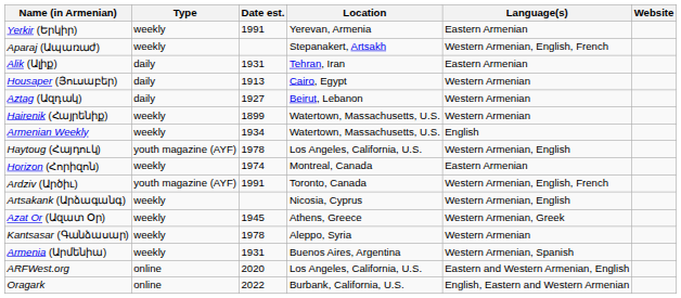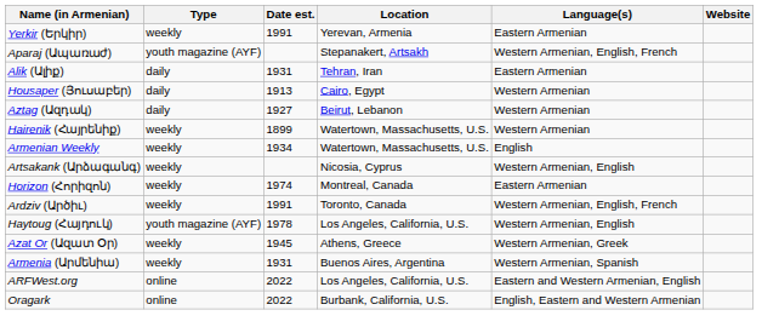 <table class="wikitable">
 <tr>
 <th>Name (in Armenian)</th>
 <th>Type</th>
 <th>Date est.</th>
 <th>Location</th>
 <th>Language(s)</th>
 <th>Website</th>
 </tr>
 <tr>
 <td><em><a href='#'>Yerkir</a></em> (Երկիր)</td>
 <td>weekly</td>
 <td>1991</td>
 <td> Yerevan, Armenia</td>
 <td>Eastern Armenian</td>
 <td></td>
 </tr>
 <tr>
 <td><em>Aparaj</em> (Ապառաժ)</td>
-<td>weekly</td>
+<td>youth magazine (AYF)</td>
 <td></td>
 <td> Stepanakert, <a href='#'>Artsakh</a></td>
 <td>Western Armenian, English, French</td>
 <td></td>
 </tr>
 <tr>
 <td><em><a href='#'>Alik</a></em> (Ալիք)</td>
 <td>daily</td>
 <td>1931</td>
 <td> <a href='#'>Tehran</a>, Iran</td>
 <td>Eastern Armenian</td>
 <td></td>
 </tr>
 <tr>
 <td><em><a href='#'>Housaper</a></em> (Յուսաբեր)</td>
 <td>daily</td>
 <td>1913</td>
 <td> <a href='#'>Cairo</a>, Egypt</td>
 <td>Western Armenian</td>
 <td></td>
 </tr>
 <tr>
 <td><em><a href='#'>Aztag</a></em> (Ազդակ)</td>
 <td>daily</td>
 <td>1927</td>
 <td> <a href='#'>Beirut</a>, Lebanon</td>
 <td>Western Armenian</td>
 <td></td>
 </tr>
 <tr>
 <td><em><a href='#'>Hairenik</a></em> (Հայրենիք)</td>
 <td>weekly</td>
 <td>1899</td>
 <td> Watertown, Massachusetts, U.S.</td>
 <td>Western Armenian</td>
 <td></td>
 </tr>
 <tr>
 <td><em><a href='#'>Armenian Weekly</a></em></td>
 <td>weekly</td>
 <td>1934</td>
 <td> Watertown, Massachusetts, U.S.</td>
 <td>English</td>
 <td></td>
 </tr>
 <tr>
-<td><em>Haytoug</em> (Հայդուկ)</td>
-<td>youth magazine (AYF)</td>
-<td>1978</td>
-<td> Los Angeles, California, U.S.</td>
+<td><em>Artsakank</em> (Արձագանգ)</td>
+<td>weekly</td>
+<td></td>
+<td> Nicosia, Cyprus</td>
 <td>Western Armenian, English</td>
 <td></td>
 </tr>
 <tr>
 <td><em><a href='#'>Horizon</a></em> (Հորիզոն)</td>
 <td>weekly</td>
 <td>1974</td>
 <td> Montreal, Canada</td>
 <td>Eastern Armenian</td>
 <td></td>
 </tr>
 <tr>
 <td><em>Ardziv</em> (Արծիւ)</td>
-<td>youth magazine (AYF)</td>
+<td>weekly</td>
 <td>1991</td>
 <td> Toronto, Canada</td>
 <td>Western Armenian, English, French</td>
 <td></td>
 </tr>
 <tr>
-<td><em>Artsakank</em> (Արձագանգ)</td>
-<td>weekly</td>
-<td></td>
-<td> Nicosia, Cyprus</td>
+<td><em>Haytoug</em> (Հայդուկ)</td>
+<td>youth magazine (AYF)</td>
+<td>1978</td>
+<td> Los Angeles, California, U.S.</td>
 <td>Western Armenian, English</td>
 <td></td>
 </tr>
 <tr>
 <td><em><a href='#'>Azat Or</a></em> (Ազատ Օր)</td>
 <td>weekly</td>
 <td>1945</td>
 <td> Athens, Greece</td>
 <td>Western Armenian, Greek</td>
-<td></td>
-</tr>
-<tr>
-<td><em>Kantsasar</em> (Գանձասար)</td>
-<td>weekly</td>
-<td>1978</td>
-<td> Aleppo, Syria</td>
-<td>Western Armenian</td>
 <td></td>
 </tr>
 <tr>
 <td><em><a href='#'>Armenia</a></em> (Արմենիա)</td>
 <td>weekly</td>
 <td>1931</td>
 <td> Buenos Aires, Argentina</td>
 <td>Western Armenian, Spanish</td>
 <td></td>
 </tr>
 <tr>
 <td><em>ARFWest.org</em></td>
 <td>online</td>
-<td>2020</td>
+<td>2022</td>
 <td> Los Angeles, California, U.S.</td>
 <td>Eastern and Western Armenian, English</td>
 <td></td>
 </tr>
 <tr>
 <td><em>Oragark</em></td>
 <td>online</td>
 <td>2022</td>
 <td> Burbank, California, U.S.</td>
 <td>English, Eastern and Western Armenian</td>
 <td></td>
 </tr>
 </table>
